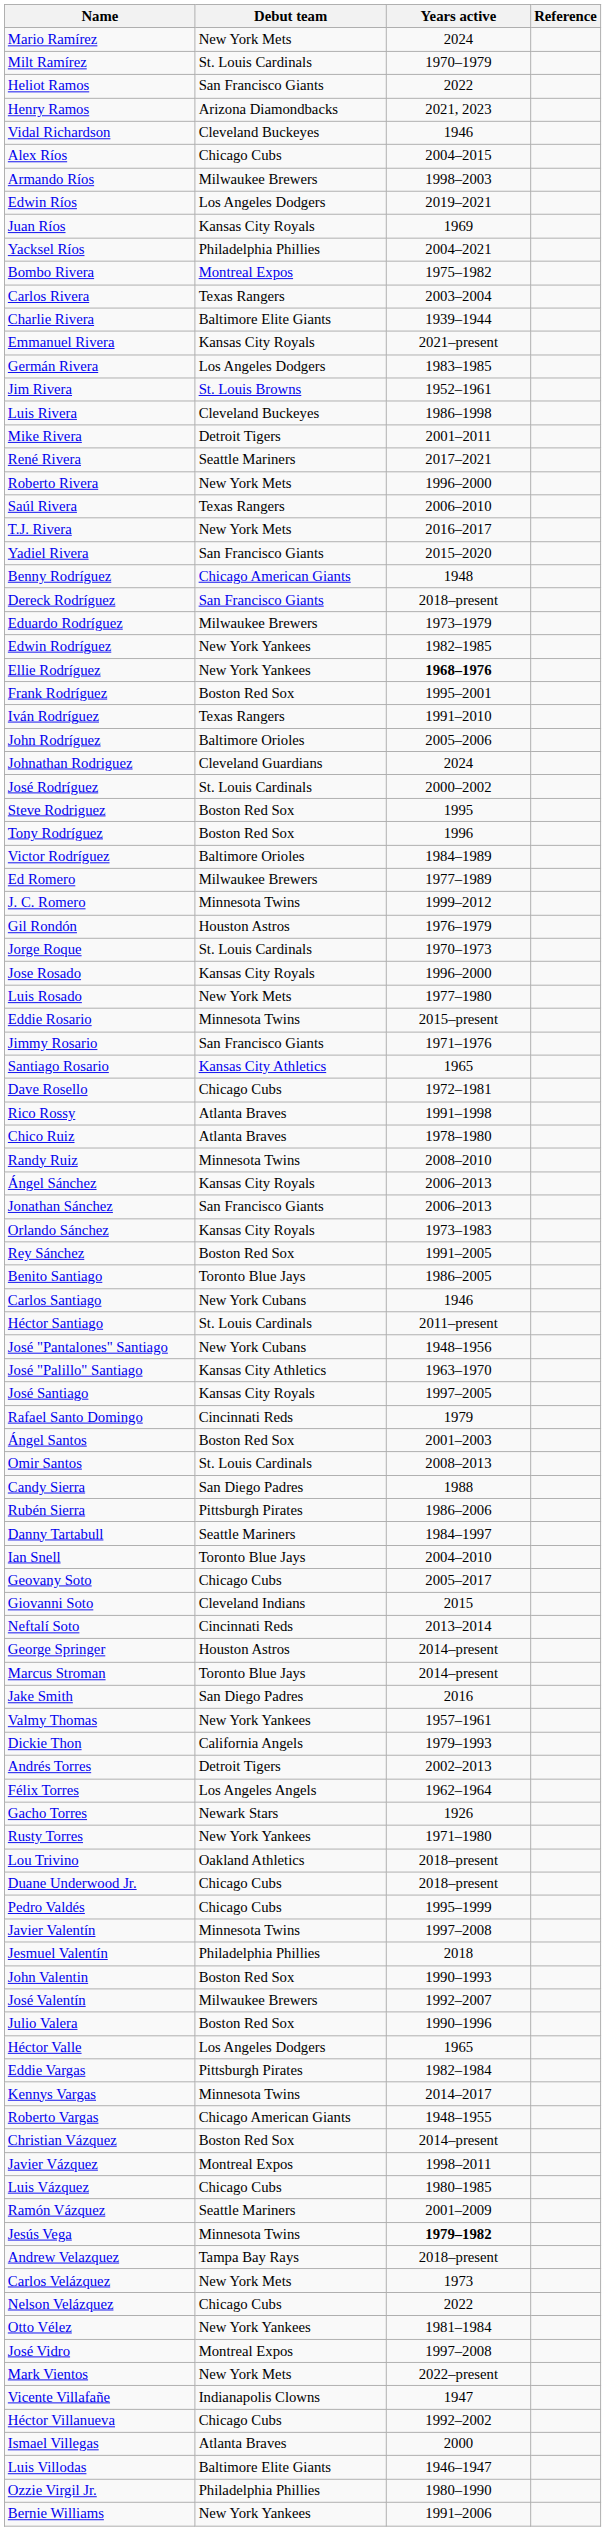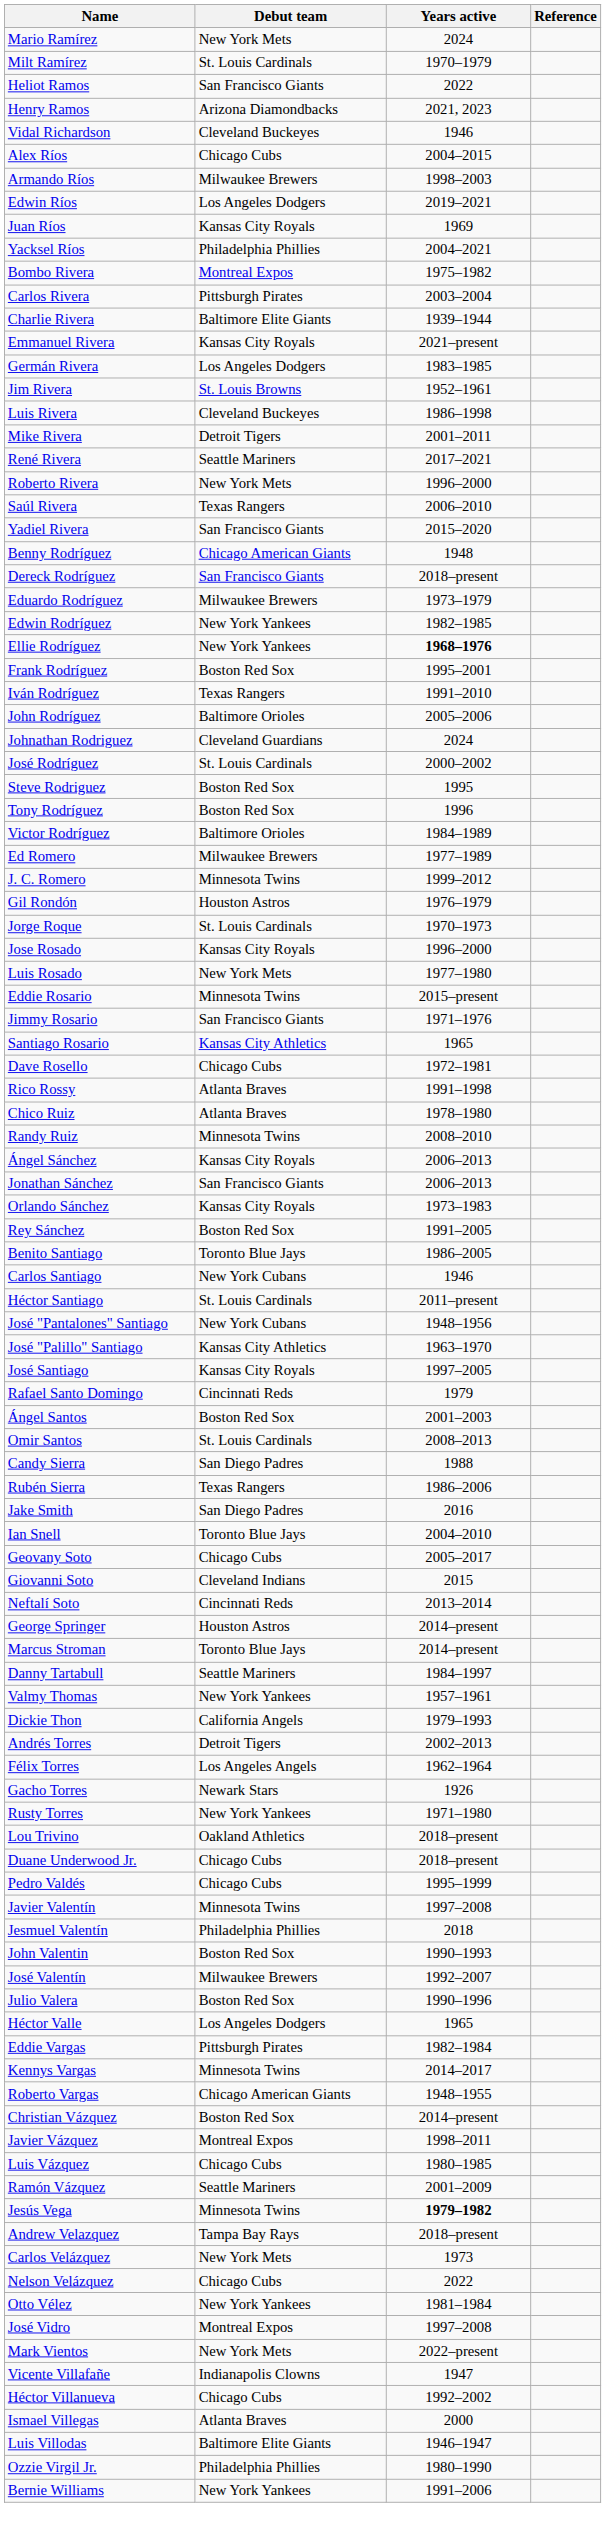 <table class="wikitable">
 <tr>
 <th style="width:200px;">Name</th>
 <th style="width:200px;">Debut team</th>
 <th style="width:150px;">Years active</th>
 <th style="width:50px;">Reference</th>
 </tr>
 <tr>
 <td><a href='#'>Mario Ramírez</a></td>
 <td>New York Mets</td>
 <td style="text-align:center;">2024</td>
 <td style="text-align:center;"></td>
 </tr>
 <tr>
 <td><a href='#'>Milt Ramírez</a></td>
 <td>St. Louis Cardinals</td>
 <td style="text-align:center;">1970–1979</td>
 <td style="text-align:center;"></td>
 </tr>
 <tr>
 <td><a href='#'>Heliot Ramos</a></td>
 <td>San Francisco Giants</td>
 <td style="text-align:center;">2022</td>
 <td style="text-align:center;"></td>
 </tr>
 <tr>
 <td><a href='#'>Henry Ramos</a></td>
 <td>Arizona Diamondbacks</td>
 <td style="text-align:center;">2021, 2023</td>
 <td style="text-align:center;"></td>
 </tr>
 <tr>
 <td><a href='#'>Vidal Richardson</a></td>
 <td>Cleveland Buckeyes</td>
 <td style="text-align:center;">1946</td>
 <td style="text-align:center;"></td>
 </tr>
 <tr>
 <td><a href='#'>Alex Ríos</a></td>
 <td>Chicago Cubs</td>
 <td style="text-align:center;">2004–2015</td>
 <td style="text-align:center;"></td>
 </tr>
 <tr>
 <td><a href='#'>Armando Ríos</a></td>
 <td>Milwaukee Brewers</td>
 <td style="text-align:center;">1998–2003</td>
 <td style="text-align:center;"></td>
 </tr>
 <tr>
 <td><a href='#'>Edwin Ríos</a></td>
 <td>Los Angeles Dodgers</td>
 <td style="text-align:center;">2019–2021</td>
 <td style="text-align:center;"></td>
 </tr>
 <tr>
 <td><a href='#'>Juan Ríos</a></td>
 <td>Kansas City Royals</td>
 <td style="text-align:center;">1969</td>
 <td style="text-align:center;"></td>
 </tr>
 <tr>
 <td><a href='#'>Yacksel Ríos</a></td>
 <td>Philadelphia Phillies</td>
 <td style="text-align:center;">2004–2021</td>
 <td style="text-align:center;"></td>
 </tr>
 <tr>
 <td><a href='#'>Bombo Rivera</a></td>
 <td><a href='#'>Montreal Expos</a></td>
 <td style="text-align:center;">1975–1982</td>
 <td style="text-align:center;"></td>
 </tr>
 <tr>
 <td><a href='#'>Carlos Rivera</a></td>
-<td>Texas Rangers</td>
+<td>Pittsburgh Pirates</td>
 <td style="text-align:center;">2003–2004</td>
 <td style="text-align:center;"></td>
 </tr>
 <tr>
 <td><a href='#'>Charlie Rivera</a></td>
 <td>Baltimore Elite Giants</td>
 <td style="text-align:center;">1939–1944</td>
 <td style="text-align:center;"></td>
 </tr>
 <tr>
 <td><a href='#'>Emmanuel Rivera</a></td>
 <td>Kansas City Royals</td>
 <td style="text-align:center;">2021–present</td>
 <td style="text-align:center;"></td>
 </tr>
 <tr>
 <td><a href='#'>Germán Rivera</a></td>
 <td>Los Angeles Dodgers</td>
 <td style="text-align:center;">1983–1985</td>
 <td style="text-align:center;"></td>
 </tr>
 <tr>
 <td><a href='#'>Jim Rivera</a></td>
 <td><a href='#'>St. Louis Browns</a></td>
 <td style="text-align:center;">1952–1961</td>
 <td style="text-align:center;"></td>
 </tr>
 <tr>
 <td><a href='#'>Luis Rivera</a></td>
 <td>Cleveland Buckeyes</td>
 <td style="text-align:center;">1986–1998</td>
 <td style="text-align:center;"></td>
 </tr>
 <tr>
 <td><a href='#'>Mike Rivera</a></td>
 <td>Detroit Tigers</td>
 <td style="text-align:center;">2001–2011</td>
 <td style="text-align:center;"></td>
 </tr>
 <tr>
 <td><a href='#'>René Rivera</a></td>
 <td>Seattle Mariners</td>
 <td style="text-align:center;">2017–2021</td>
 <td style="text-align:center;"></td>
 </tr>
 <tr>
 <td><a href='#'>Roberto Rivera</a></td>
 <td>New York Mets</td>
 <td style="text-align:center;">1996–2000</td>
 <td style="text-align:center;"></td>
 </tr>
 <tr>
 <td><a href='#'>Saúl Rivera</a></td>
 <td>Texas Rangers</td>
 <td style="text-align:center;">2006–2010</td>
-<td style="text-align:center;"></td>
-</tr>
-<tr>
-<td><a href='#'>T.J. Rivera</a></td>
-<td>New York Mets</td>
-<td style="text-align:center;">2016–2017</td>
 <td style="text-align:center;"></td>
 </tr>
 <tr>
 <td><a href='#'>Yadiel Rivera</a></td>
 <td>San Francisco Giants</td>
 <td style="text-align:center;">2015–2020</td>
 <td style="text-align:center;"></td>
 </tr>
 <tr>
 <td><a href='#'>Benny Rodríguez</a></td>
 <td><a href='#'>Chicago American Giants</a></td>
 <td style="text-align:center;">1948</td>
 <td style="text-align:center;"></td>
 </tr>
 <tr>
 <td><a href='#'>Dereck Rodríguez</a></td>
 <td><a href='#'>San Francisco Giants</a></td>
 <td style="text-align:center;">2018–present</td>
 <td style="text-align:center;"></td>
 </tr>
 <tr>
 <td><a href='#'>Eduardo Rodríguez</a></td>
 <td>Milwaukee Brewers</td>
 <td style="text-align:center;">1973–1979</td>
 <td style="text-align:center;"></td>
 </tr>
 <tr>
 <td><a href='#'>Edwin Rodríguez</a></td>
 <td>New York Yankees</td>
 <td style="text-align:center;">1982–1985</td>
 <td style="text-align:center;"></td>
 </tr>
 <tr>
 <td><a href='#'>Ellie Rodríguez</a></td>
 <td>New York Yankees</td>
 <td style="text-align:center;"><strong>1968–1976</strong></td>
 <td style="text-align:center;"></td>
 </tr>
 <tr>
 <td><a href='#'>Frank Rodríguez</a></td>
 <td>Boston Red Sox</td>
 <td style="text-align:center;">1995–2001</td>
 <td style="text-align:center;"></td>
 </tr>
 <tr>
 <td><a href='#'>Iván Rodríguez</a></td>
 <td>Texas Rangers</td>
 <td style="text-align:center;">1991–2010</td>
 <td style="text-align:center;"></td>
 </tr>
 <tr>
 <td><a href='#'>John Rodríguez</a></td>
 <td>Baltimore Orioles</td>
 <td style="text-align:center;">2005–2006</td>
 <td style="text-align:center;"></td>
 </tr>
 <tr>
 <td><a href='#'>Johnathan Rodriguez</a></td>
 <td>Cleveland Guardians</td>
 <td style="text-align:center;">2024</td>
 <td style="text-align:center;"></td>
 </tr>
 <tr>
 <td><a href='#'>José Rodríguez</a></td>
 <td>St. Louis Cardinals</td>
 <td style="text-align:center;">2000–2002</td>
 <td style="text-align:center;"></td>
 </tr>
 <tr>
 <td><a href='#'>Steve Rodriguez</a></td>
 <td>Boston Red Sox</td>
 <td style="text-align:center;">1995</td>
 <td style="text-align:center;"></td>
 </tr>
 <tr>
 <td><a href='#'>Tony Rodríguez</a></td>
 <td>Boston Red Sox</td>
 <td style="text-align:center;">1996</td>
 <td style="text-align:center;"></td>
 </tr>
 <tr>
 <td><a href='#'>Victor Rodríguez</a></td>
 <td>Baltimore Orioles</td>
 <td style="text-align:center;">1984–1989</td>
 <td style="text-align:center;"></td>
 </tr>
 <tr>
 <td><a href='#'>Ed Romero</a></td>
 <td>Milwaukee Brewers</td>
 <td style="text-align:center;">1977–1989</td>
 <td style="text-align:center;"></td>
 </tr>
 <tr>
 <td><a href='#'>J. C. Romero</a></td>
 <td>Minnesota Twins</td>
 <td style="text-align:center;">1999–2012</td>
 <td style="text-align:center;"></td>
 </tr>
 <tr>
 <td><a href='#'>Gil Rondón</a></td>
 <td>Houston Astros</td>
 <td style="text-align:center;">1976–1979</td>
 <td style="text-align:center;"></td>
 </tr>
 <tr>
 <td><a href='#'>Jorge Roque</a></td>
 <td>St. Louis Cardinals</td>
 <td style="text-align:center;">1970–1973</td>
 <td style="text-align:center;"></td>
 </tr>
 <tr>
 <td><a href='#'>Jose Rosado</a></td>
 <td>Kansas City Royals</td>
 <td style="text-align:center;">1996–2000</td>
 <td style="text-align:center;"></td>
 </tr>
 <tr>
 <td><a href='#'>Luis Rosado</a></td>
 <td>New York Mets</td>
 <td style="text-align:center;">1977–1980</td>
 <td style="text-align:center;"></td>
 </tr>
 <tr>
 <td><a href='#'>Eddie Rosario</a></td>
 <td>Minnesota Twins</td>
 <td style="text-align:center;">2015–present</td>
 <td style="text-align:center;"></td>
 </tr>
 <tr>
 <td><a href='#'>Jimmy Rosario</a></td>
 <td>San Francisco Giants</td>
 <td style="text-align:center;">1971–1976</td>
 <td style="text-align:center;"></td>
 </tr>
 <tr>
 <td><a href='#'>Santiago Rosario</a></td>
 <td><a href='#'>Kansas City Athletics</a></td>
 <td style="text-align:center;">1965</td>
 <td style="text-align:center;"></td>
 </tr>
 <tr>
 <td><a href='#'>Dave Rosello</a></td>
 <td>Chicago Cubs</td>
 <td style="text-align:center;">1972–1981</td>
 <td style="text-align:center;"></td>
 </tr>
 <tr>
 <td><a href='#'>Rico Rossy</a></td>
 <td>Atlanta Braves</td>
 <td style="text-align:center;">1991–1998</td>
 <td style="text-align:center;"></td>
 </tr>
 <tr>
 <td><a href='#'>Chico Ruiz</a></td>
 <td>Atlanta Braves</td>
 <td style="text-align:center;">1978–1980</td>
 <td style="text-align:center;"></td>
 </tr>
 <tr>
 <td><a href='#'>Randy Ruiz</a></td>
 <td>Minnesota Twins</td>
 <td style="text-align:center;">2008–2010</td>
 <td style="text-align:center;"></td>
 </tr>
 <tr>
 <td><a href='#'>Ángel Sánchez</a></td>
 <td>Kansas City Royals</td>
 <td style="text-align:center;">2006–2013</td>
 <td style="text-align:center;"></td>
 </tr>
 <tr>
 <td><a href='#'>Jonathan Sánchez</a></td>
 <td>San Francisco Giants</td>
 <td style="text-align:center;">2006–2013</td>
 <td style="text-align:center;"></td>
 </tr>
 <tr>
 <td><a href='#'>Orlando Sánchez</a></td>
 <td>Kansas City Royals</td>
 <td style="text-align:center;">1973–1983</td>
 <td style="text-align:center;"></td>
 </tr>
 <tr>
 <td><a href='#'>Rey Sánchez</a></td>
 <td>Boston Red Sox</td>
 <td style="text-align:center;">1991–2005</td>
 <td style="text-align:center;"></td>
 </tr>
 <tr>
 <td><a href='#'>Benito Santiago</a></td>
 <td>Toronto Blue Jays</td>
 <td style="text-align:center;">1986–2005</td>
 <td style="text-align:center;"></td>
 </tr>
 <tr>
 <td><a href='#'>Carlos Santiago</a></td>
 <td>New York Cubans</td>
 <td style="text-align:center;">1946</td>
 <td style="text-align:center;"></td>
 </tr>
 <tr>
 <td><a href='#'>Héctor Santiago</a></td>
 <td>St. Louis Cardinals</td>
 <td style="text-align:center;">2011–present</td>
 <td style="text-align:center;"></td>
 </tr>
 <tr>
 <td><a href='#'>José "Pantalones" Santiago</a></td>
 <td>New York Cubans</td>
 <td style="text-align:center;">1948–1956</td>
 <td style="text-align:center;"></td>
 </tr>
 <tr>
 <td><a href='#'>José "Palillo" Santiago</a></td>
 <td>Kansas City Athletics</td>
 <td style="text-align:center;">1963–1970</td>
 <td style="text-align:center;"></td>
 </tr>
 <tr>
 <td><a href='#'>José Santiago</a></td>
 <td>Kansas City Royals</td>
 <td style="text-align:center;">1997–2005</td>
 <td style="text-align:center;"></td>
 </tr>
 <tr>
 <td><a href='#'>Rafael Santo Domingo</a></td>
 <td>Cincinnati Reds</td>
 <td style="text-align:center;">1979</td>
 <td style="text-align:center;"></td>
 </tr>
 <tr>
 <td><a href='#'>Ángel Santos</a></td>
 <td>Boston Red Sox</td>
 <td style="text-align:center;">2001–2003</td>
 <td style="text-align:center;"></td>
 </tr>
 <tr>
 <td><a href='#'>Omir Santos</a></td>
 <td>St. Louis Cardinals</td>
 <td style="text-align:center;">2008–2013</td>
 <td style="text-align:center;"></td>
 </tr>
 <tr>
 <td><a href='#'>Candy Sierra</a></td>
 <td>San Diego Padres</td>
 <td style="text-align:center;">1988</td>
 <td style="text-align:center;"></td>
 </tr>
 <tr>
 <td><a href='#'>Rubén Sierra</a></td>
-<td>Pittsburgh Pirates</td>
+<td>Texas Rangers</td>
 <td style="text-align:center;">1986–2006</td>
 <td style="text-align:center;"></td>
 </tr>
 <tr>
-<td><a href='#'>Danny Tartabull</a></td>
-<td>Seattle Mariners</td>
-<td style="text-align:center;">1984–1997</td>
+<td><a href='#'>Jake Smith</a></td>
+<td>San Diego Padres</td>
+<td style="text-align:center;">2016</td>
 <td style="text-align:center;"></td>
 </tr>
 <tr>
 <td><a href='#'>Ian Snell</a></td>
 <td>Toronto Blue Jays</td>
 <td style="text-align:center;">2004–2010</td>
 <td style="text-align:center;"></td>
 </tr>
 <tr>
 <td><a href='#'>Geovany Soto</a></td>
 <td>Chicago Cubs</td>
 <td style="text-align:center;">2005–2017</td>
 <td style="text-align:center;"></td>
 </tr>
 <tr>
 <td><a href='#'>Giovanni Soto</a></td>
 <td>Cleveland Indians</td>
 <td style="text-align:center;">2015</td>
 <td style="text-align:center;"></td>
 </tr>
 <tr>
 <td><a href='#'>Neftalí Soto</a></td>
 <td>Cincinnati Reds</td>
 <td style="text-align:center;">2013–2014</td>
 <td style="text-align:center;"></td>
 </tr>
 <tr>
 <td><a href='#'>George Springer</a></td>
 <td>Houston Astros</td>
 <td style="text-align:center;">2014–present</td>
 <td style="text-align:center;"></td>
 </tr>
 <tr>
 <td><a href='#'>Marcus Stroman</a></td>
 <td>Toronto Blue Jays</td>
 <td style="text-align:center;">2014–present</td>
 <td style="text-align:center;"></td>
 </tr>
 <tr>
-<td><a href='#'>Jake Smith</a></td>
-<td>San Diego Padres</td>
-<td style="text-align:center;">2016</td>
+<td><a href='#'>Danny Tartabull</a></td>
+<td>Seattle Mariners</td>
+<td style="text-align:center;">1984–1997</td>
 <td style="text-align:center;"></td>
 </tr>
 <tr>
 <td><a href='#'>Valmy Thomas</a></td>
 <td>New York Yankees</td>
 <td style="text-align:center;">1957–1961</td>
 <td style="text-align:center;"></td>
 </tr>
 <tr>
 <td><a href='#'>Dickie Thon</a></td>
 <td>California Angels</td>
 <td style="text-align:center;">1979–1993</td>
 <td style="text-align:center;"></td>
 </tr>
 <tr>
 <td><a href='#'>Andrés Torres</a></td>
 <td>Detroit Tigers</td>
 <td style="text-align:center;">2002–2013</td>
 <td style="text-align:center;"></td>
 </tr>
 <tr>
 <td><a href='#'>Félix Torres</a></td>
 <td>Los Angeles Angels</td>
 <td style="text-align:center;">1962–1964</td>
 <td style="text-align:center;"></td>
 </tr>
 <tr>
 <td><a href='#'>Gacho Torres</a></td>
 <td>Newark Stars</td>
 <td style="text-align:center;">1926</td>
 <td style="text-align:center;"></td>
 </tr>
 <tr>
 <td><a href='#'>Rusty Torres</a></td>
 <td>New York Yankees</td>
 <td style="text-align:center;">1971–1980</td>
 <td style="text-align:center;"></td>
 </tr>
 <tr>
 <td><a href='#'>Lou Trivino</a></td>
 <td>Oakland Athletics</td>
 <td style="text-align:center;">2018–present</td>
 <td style="text-align:center;"></td>
 </tr>
 <tr>
 <td><a href='#'>Duane Underwood Jr.</a></td>
 <td>Chicago Cubs</td>
 <td style="text-align:center;">2018–present</td>
 <td style="text-align:center;"></td>
 </tr>
 <tr>
 <td><a href='#'>Pedro Valdés</a></td>
 <td>Chicago Cubs</td>
 <td style="text-align:center;">1995–1999</td>
 <td style="text-align:center;"></td>
 </tr>
 <tr>
 <td><a href='#'>Javier Valentín</a></td>
 <td>Minnesota Twins</td>
 <td style="text-align:center;">1997–2008</td>
 <td style="text-align:center;"></td>
 </tr>
 <tr>
 <td><a href='#'>Jesmuel Valentín</a></td>
 <td>Philadelphia Phillies</td>
 <td style="text-align:center;">2018</td>
 <td style="text-align:center;"></td>
 </tr>
 <tr>
 <td><a href='#'>John Valentin</a></td>
 <td>Boston Red Sox</td>
 <td style="text-align:center;">1990–1993</td>
 <td style="text-align:center;"></td>
 </tr>
 <tr>
 <td><a href='#'>José Valentín</a></td>
 <td>Milwaukee Brewers</td>
 <td style="text-align:center;">1992–2007</td>
 <td style="text-align:center;"></td>
 </tr>
 <tr>
 <td><a href='#'>Julio Valera</a></td>
 <td>Boston Red Sox</td>
 <td style="text-align:center;">1990–1996</td>
 <td style="text-align:center;"></td>
 </tr>
 <tr>
 <td><a href='#'>Héctor Valle</a></td>
 <td>Los Angeles Dodgers</td>
 <td style="text-align:center;">1965</td>
 <td style="text-align:center;"></td>
 </tr>
 <tr>
 <td><a href='#'>Eddie Vargas</a></td>
 <td>Pittsburgh Pirates</td>
 <td style="text-align:center;">1982–1984</td>
 <td style="text-align:center;"></td>
 </tr>
 <tr>
 <td><a href='#'>Kennys Vargas</a></td>
 <td>Minnesota Twins</td>
 <td style="text-align:center;">2014–2017</td>
 <td style="text-align:center;"></td>
 </tr>
 <tr>
 <td><a href='#'>Roberto Vargas</a></td>
 <td>Chicago American Giants</td>
 <td style="text-align:center;">1948–1955</td>
 <td style="text-align:center;"></td>
 </tr>
 <tr>
 <td><a href='#'>Christian Vázquez</a></td>
 <td>Boston Red Sox</td>
 <td style="text-align:center;">2014–present</td>
 <td style="text-align:center;"></td>
 </tr>
 <tr>
 <td><a href='#'>Javier Vázquez</a></td>
 <td>Montreal Expos</td>
 <td style="text-align:center;">1998–2011</td>
 <td style="text-align:center;"></td>
 </tr>
 <tr>
 <td><a href='#'>Luis Vázquez</a></td>
 <td>Chicago Cubs</td>
 <td style="text-align:center;">1980–1985</td>
 <td style="text-align:center;"></td>
 </tr>
 <tr>
 <td><a href='#'>Ramón Vázquez</a></td>
 <td>Seattle Mariners</td>
 <td style="text-align:center;">2001–2009</td>
 <td style="text-align:center;"></td>
 </tr>
 <tr>
 <td><a href='#'>Jesús Vega</a></td>
 <td>Minnesota Twins</td>
 <td style="text-align:center;"><strong>1979–1982</strong></td>
 <td style="text-align:center;"></td>
 </tr>
 <tr>
 <td><a href='#'>Andrew Velazquez</a></td>
 <td>Tampa Bay Rays</td>
 <td style="text-align:center;">2018–present</td>
 <td style="text-align:center;"></td>
 </tr>
 <tr>
 <td><a href='#'>Carlos Velázquez</a></td>
 <td>New York Mets</td>
 <td style="text-align:center;">1973</td>
 <td style="text-align:center;"></td>
 </tr>
 <tr>
 <td><a href='#'>Nelson Velázquez</a></td>
 <td>Chicago Cubs</td>
 <td style="text-align:center;">2022</td>
 <td style="text-align:center;"></td>
 </tr>
 <tr>
 <td><a href='#'>Otto Vélez</a></td>
 <td>New York Yankees</td>
 <td style="text-align:center;">1981–1984</td>
 <td style="text-align:center;"></td>
 </tr>
 <tr>
 <td><a href='#'>José Vidro</a></td>
 <td>Montreal Expos</td>
 <td style="text-align:center;">1997–2008</td>
 <td style="text-align:center;"></td>
 </tr>
 <tr>
 <td><a href='#'>Mark Vientos</a></td>
 <td>New York Mets</td>
 <td style="text-align:center;">2022–present</td>
 <td style="text-align:center;"></td>
 </tr>
 <tr>
 <td><a href='#'>Vicente Villafañe</a></td>
 <td>Indianapolis Clowns</td>
 <td style="text-align:center;">1947</td>
 <td style="text-align:center;"></td>
 </tr>
 <tr>
 <td><a href='#'>Héctor Villanueva</a></td>
 <td>Chicago Cubs</td>
 <td style="text-align:center;">1992–2002</td>
 <td style="text-align:center;"></td>
 </tr>
 <tr>
 <td><a href='#'>Ismael Villegas</a></td>
 <td>Atlanta Braves</td>
 <td style="text-align:center;">2000</td>
 <td style="text-align:center;"></td>
 </tr>
 <tr>
 <td><a href='#'>Luis Villodas</a></td>
 <td>Baltimore Elite Giants</td>
 <td style="text-align:center;">1946–1947</td>
 <td style="text-align:center;"></td>
 </tr>
 <tr>
 <td><a href='#'>Ozzie Virgil Jr.</a></td>
 <td>Philadelphia Phillies</td>
 <td style="text-align:center;">1980–1990</td>
 <td style="text-align:center;"></td>
 </tr>
 <tr>
 <td><a href='#'>Bernie Williams</a></td>
 <td>New York Yankees</td>
 <td style="text-align:center;">1991–2006</td>
 <td style="text-align:center;"></td>
 </tr>
 </table>
